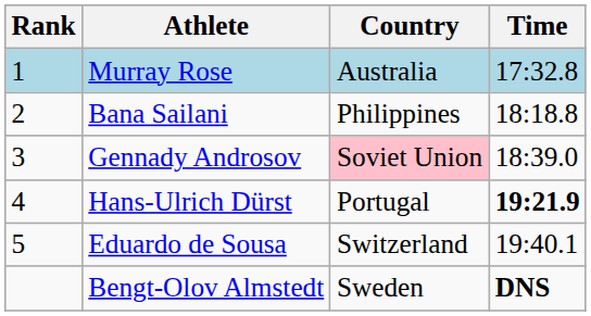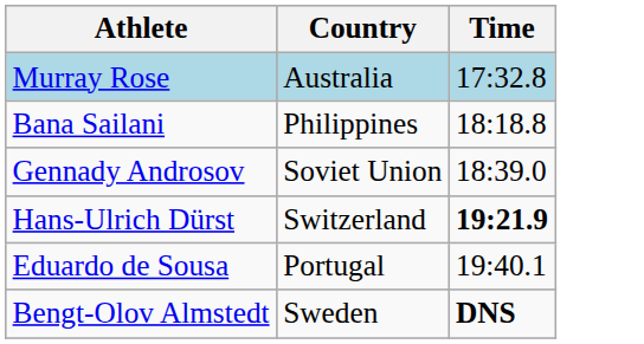 <table class="wikitable">
 <tr>
-<th>Rank</th>
 <th>Athlete</th>
 <th>Country</th>
 <th>Time</th>
 </tr>
 <tr bgcolor=lightblue>
-<td>1</td>
 <td><a href='#'>Murray Rose</a></td>
 <td>Australia</td>
 <td>17:32.8</td>
 </tr>
 <tr>
-<td>2</td>
 <td><a href='#'>Bana Sailani</a></td>
 <td>Philippines</td>
 <td>18:18.8</td>
 </tr>
 <tr>
-<td>3</td>
 <td><a href='#'>Gennady Androsov</a></td>
-<td style="background: pink;">Soviet Union</td>
+<td>Soviet Union</td>
 <td>18:39.0</td>
 </tr>
 <tr>
-<td>4</td>
 <td><a href='#'>Hans-Ulrich Dürst</a></td>
-<td>Portugal</td>
+<td>Switzerland</td>
 <td><strong>19:21.9</strong></td>
 </tr>
 <tr>
-<td>5</td>
 <td><a href='#'>Eduardo de Sousa</a></td>
-<td>Switzerland</td>
+<td>Portugal</td>
 <td>19:40.1</td>
 </tr>
 <tr>
-<td></td>
 <td><a href='#'>Bengt-Olov Almstedt</a></td>
 <td>Sweden</td>
 <td><strong>DNS</strong></td>
 </tr>
 </table>
